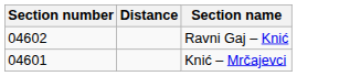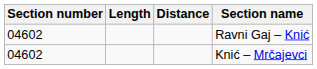 <table class="wikitable">
 <tr>
 <th>Section number</th>
+<th>Length</th>
 <th>Distance</th>
 <th>Section name</th>
 </tr>
 <tr>
 <td>04602</td>
 <td></td>
+<td></td>
 <td>Ravni Gaj – <a href='#'>Knić</a></td>
 </tr>
 <tr>
-<td>04601</td>
+<td>04602</td>
+<td></td>
 <td></td>
 <td>Knić – <a href='#'>Mrčajevci</a></td>
 </tr>
 </table>
